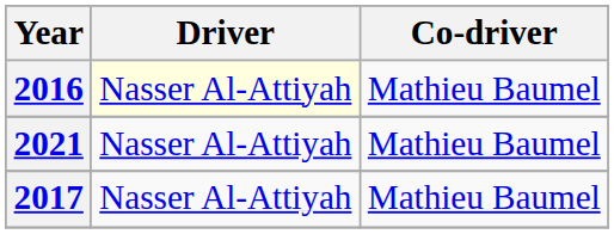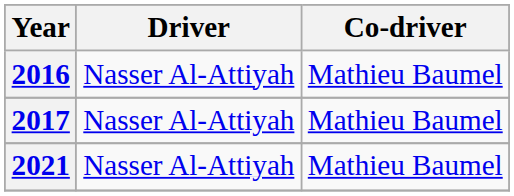 <table class="wikitable" style="font-size:100%;">
 <tr>
 <th>Year</th>
 <th>Driver</th>
 <th>Co-driver</th>
 </tr>
 <tr>
 <th><a href='#'>2016</a></th>
-<td style="background: lightyellow;"> <a href='#'>Nasser Al-Attiyah</a></td>
-<td> <a href='#'>Mathieu Baumel</a></td>
-</tr>
-<tr>
-</tr>
-<tr>
-<th><a href='#'>2021</a></th>
 <td> <a href='#'>Nasser Al-Attiyah</a></td>
 <td> <a href='#'>Mathieu Baumel</a></td>
 </tr>
 <tr>
 </tr>
 <tr>
 <th><a href='#'>2017</a></th>
 <td> <a href='#'>Nasser Al-Attiyah</a></td>
 <td> <a href='#'>Mathieu Baumel</a></td>
 </tr>
 <tr>
 </tr>
+<tr>
+<th><a href='#'>2021</a></th>
+<td> <a href='#'>Nasser Al-Attiyah</a></td>
+<td> <a href='#'>Mathieu Baumel</a></td>
+</tr>
+<tr>
+</tr>
 </table>
